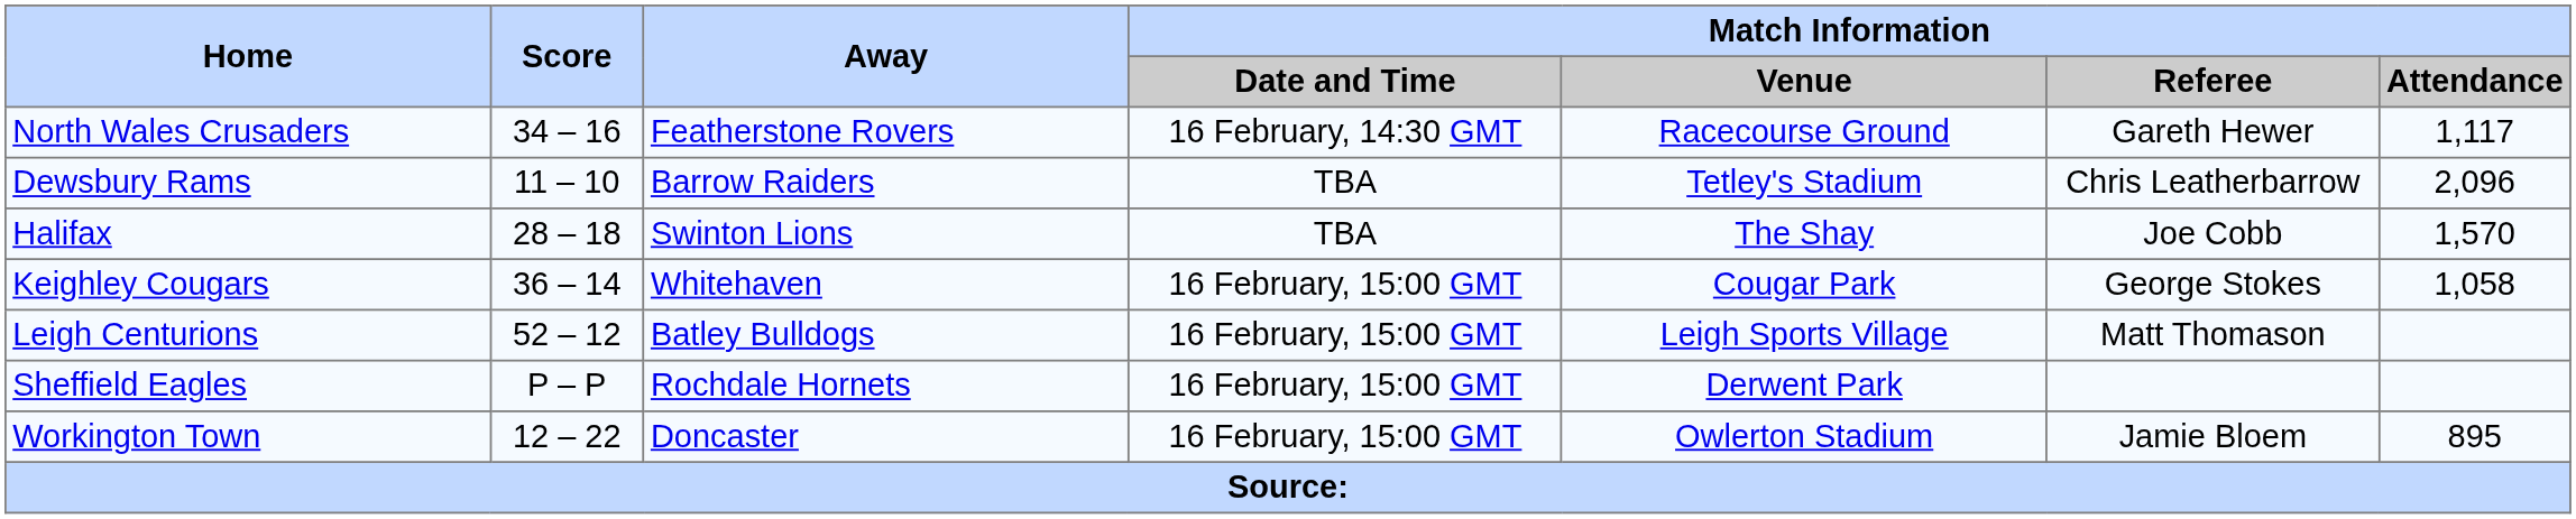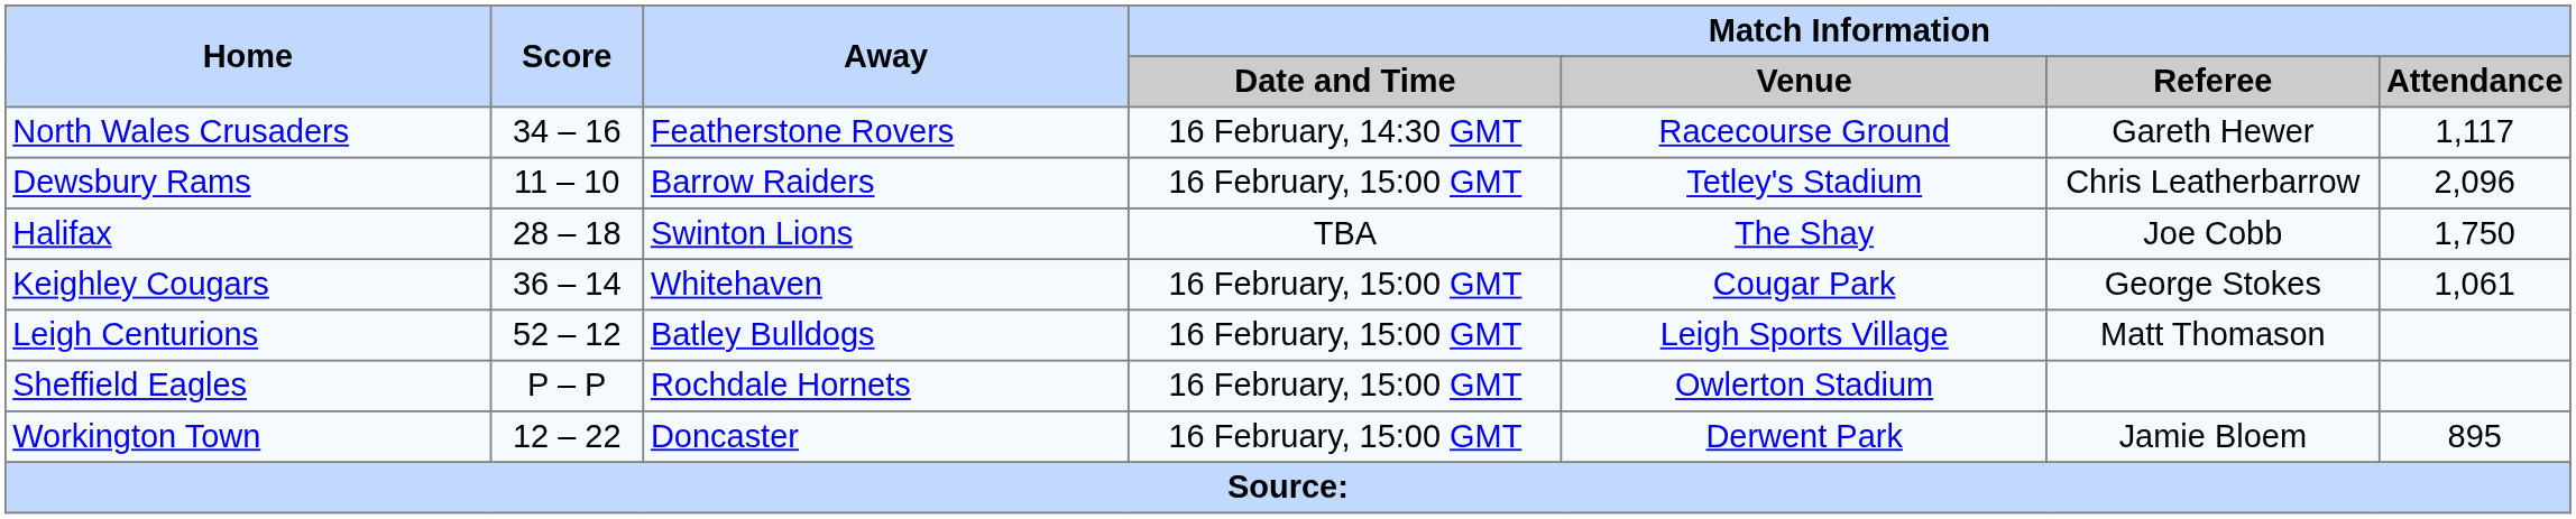 <table border="1" cellpadding="3" cellspacing="0" style="border-collapse:collapse; text-align:center; width:100%;">
 <tr style="background:#c1d8ff;">
 <th rowspan="2" style="width:19%;">Home</th>
 <th rowspan="2" style="width:6%;">Score</th>
 <th rowspan="2" style="width:19%;">Away</th>
 <th colspan=6>Match Information</th>
 </tr>
 <tr style="background:#ccc;">
 <th width=17%>Date and Time</th>
 <th width=19%>Venue</th>
 <th width=13%>Referee</th>
 <th width=7%>Attendance</th>
 </tr>
 <tr style="background:#f5faff;">
 <td align=left> <a href='#'>North Wales Crusaders</a></td>
 <td>34 – 16</td>
 <td align=left> <a href='#'>Featherstone Rovers</a></td>
 <td>16 February, 14:30 <a href='#'>GMT</a></td>
 <td><a href='#'>Racecourse Ground</a></td>
 <td>Gareth Hewer</td>
 <td>1,117</td>
 </tr>
 <tr style="background:#f5faff;">
 <td align=left> <a href='#'>Dewsbury Rams</a></td>
 <td>11 – 10</td>
 <td align=left> <a href='#'>Barrow Raiders</a></td>
-<td>TBA</td>
+<td>16 February, 15:00 <a href='#'>GMT</a></td>
 <td><a href='#'>Tetley's Stadium</a></td>
 <td>Chris Leatherbarrow</td>
 <td>2,096</td>
 </tr>
 <tr style="background:#f5faff;">
 <td align=left> <a href='#'>Halifax</a></td>
 <td>28 – 18</td>
 <td align=left> <a href='#'>Swinton Lions</a></td>
 <td>TBA</td>
 <td><a href='#'>The Shay</a></td>
 <td>Joe Cobb</td>
-<td>1,570</td>
+<td>1,750</td>
 </tr>
 <tr style="background:#f5faff;">
 <td align=left> <a href='#'>Keighley Cougars</a></td>
 <td>36 – 14</td>
 <td align=left> <a href='#'>Whitehaven</a></td>
 <td>16 February, 15:00 <a href='#'>GMT</a></td>
 <td><a href='#'>Cougar Park</a></td>
 <td>George Stokes</td>
-<td>1,058</td>
+<td>1,061</td>
 </tr>
 <tr style="background:#f5faff;">
 <td align=left> <a href='#'>Leigh Centurions</a></td>
 <td>52 – 12</td>
 <td align=left> <a href='#'>Batley Bulldogs</a></td>
 <td>16 February, 15:00 <a href='#'>GMT</a></td>
 <td><a href='#'>Leigh Sports Village</a></td>
 <td>Matt Thomason</td>
 <td></td>
 </tr>
 <tr style="background:#f5faff;">
 <td align=left> <a href='#'>Sheffield Eagles</a></td>
 <td>P – P</td>
 <td align=left> <a href='#'>Rochdale Hornets</a></td>
 <td>16 February, 15:00 <a href='#'>GMT</a></td>
-<td><a href='#'>Derwent Park</a></td>
+<td><a href='#'>Owlerton Stadium</a></td>
 <td></td>
 <td></td>
 </tr>
 <tr style="background:#f5faff;">
 <td align=left> <a href='#'>Workington Town</a></td>
 <td>12 – 22</td>
 <td align=left> <a href='#'>Doncaster</a></td>
 <td>16 February, 15:00 <a href='#'>GMT</a></td>
-<td><a href='#'>Owlerton Stadium</a></td>
+<td><a href='#'>Derwent Park</a></td>
 <td>Jamie Bloem</td>
 <td>895</td>
 </tr>
 <tr style="background:#c1d8ff;">
 <th colspan=12>Source:</th>
 </tr>
 </table>
